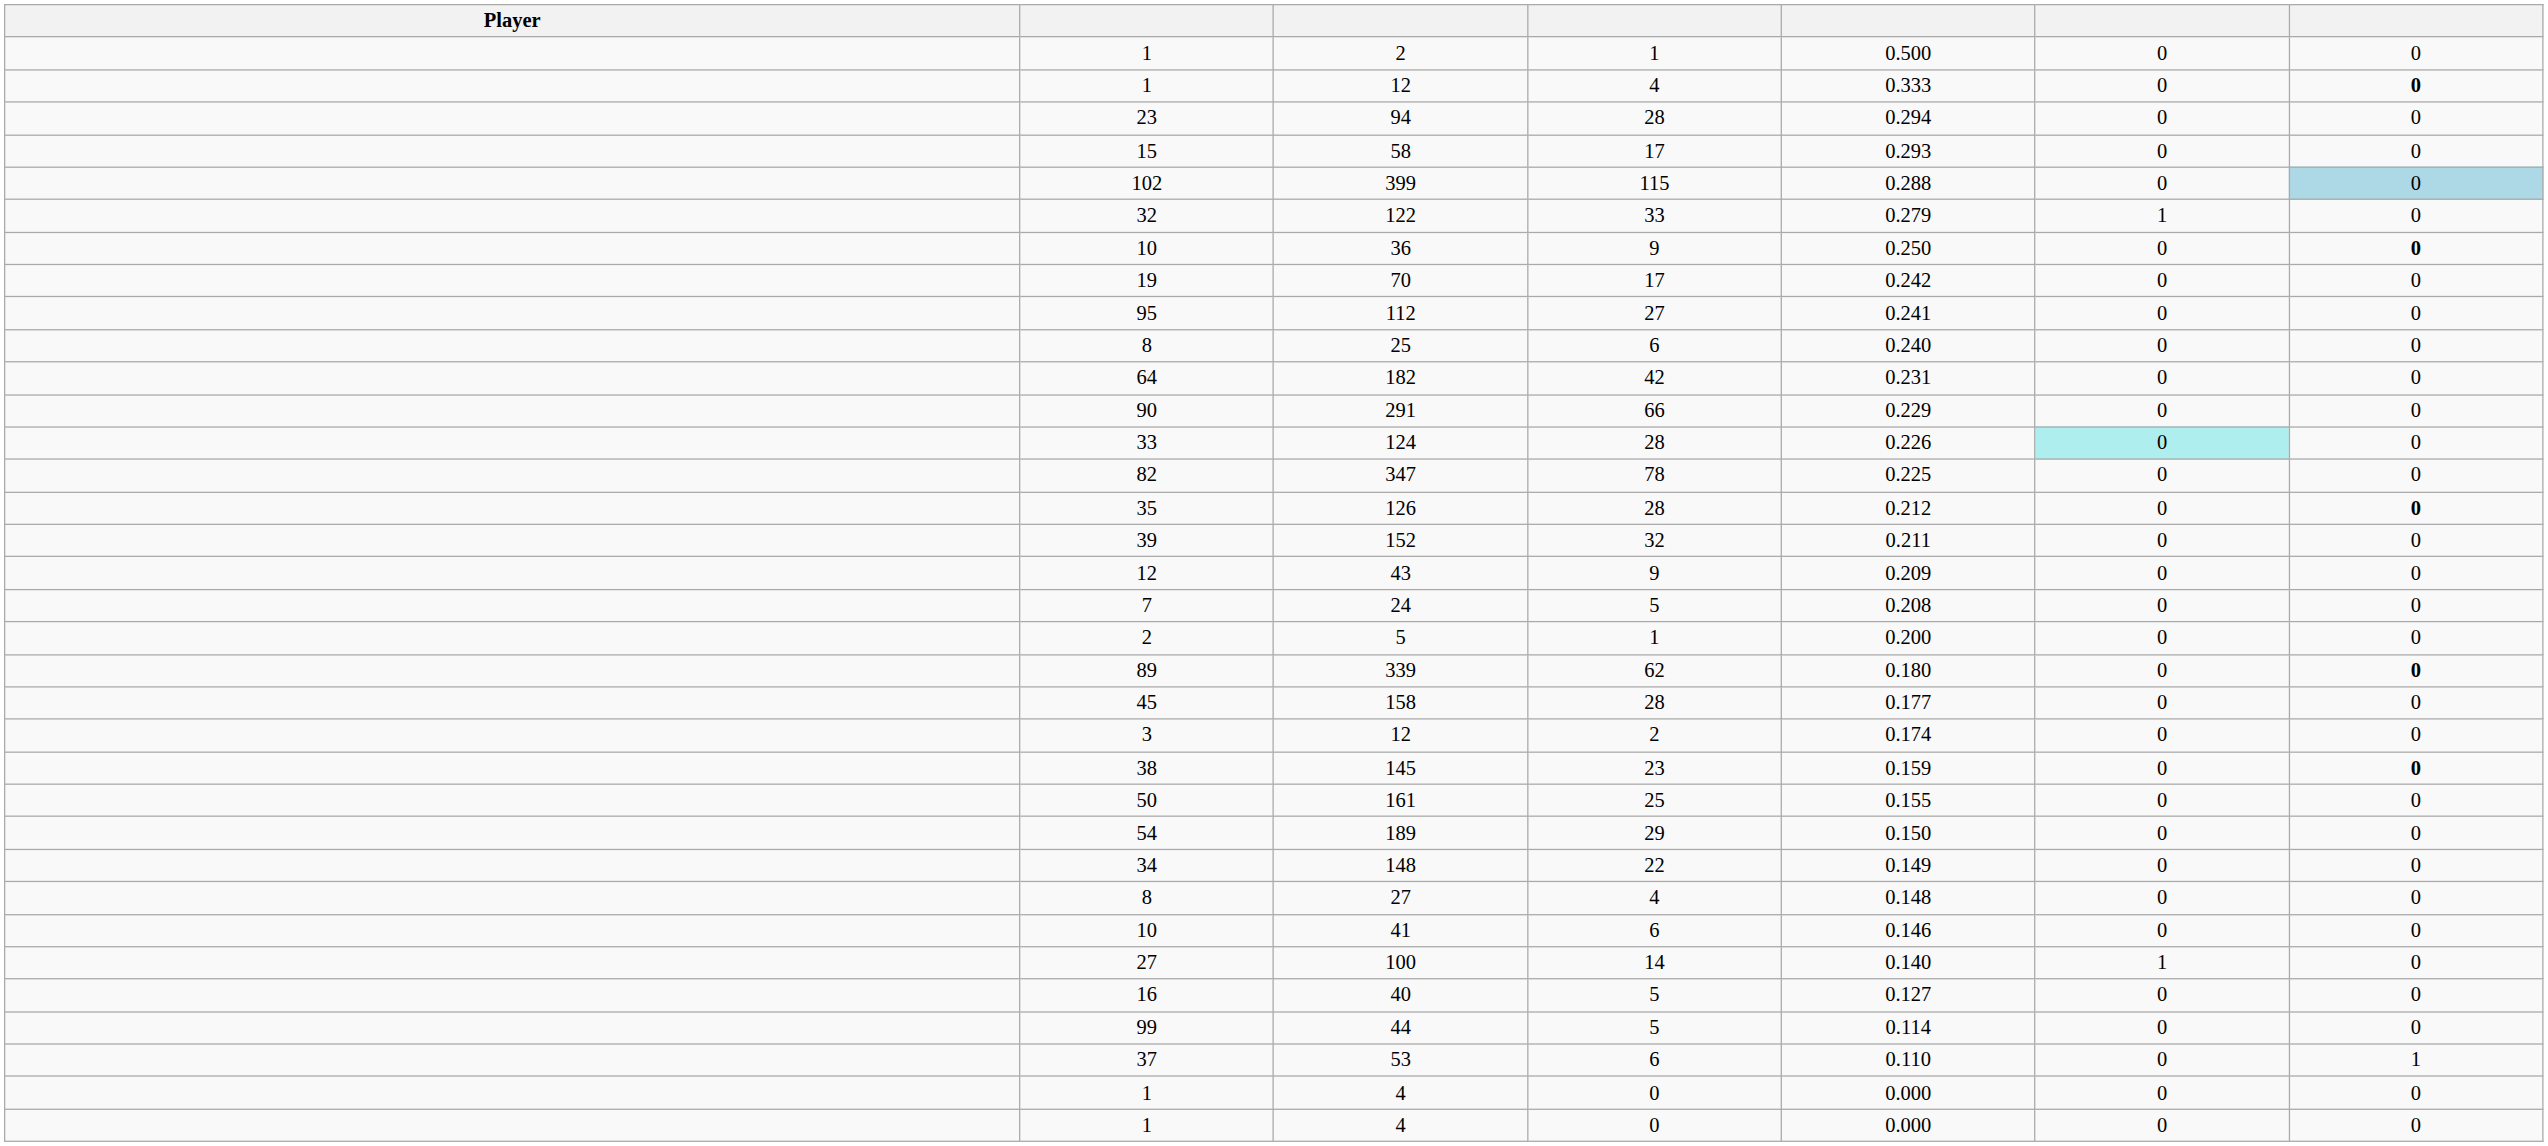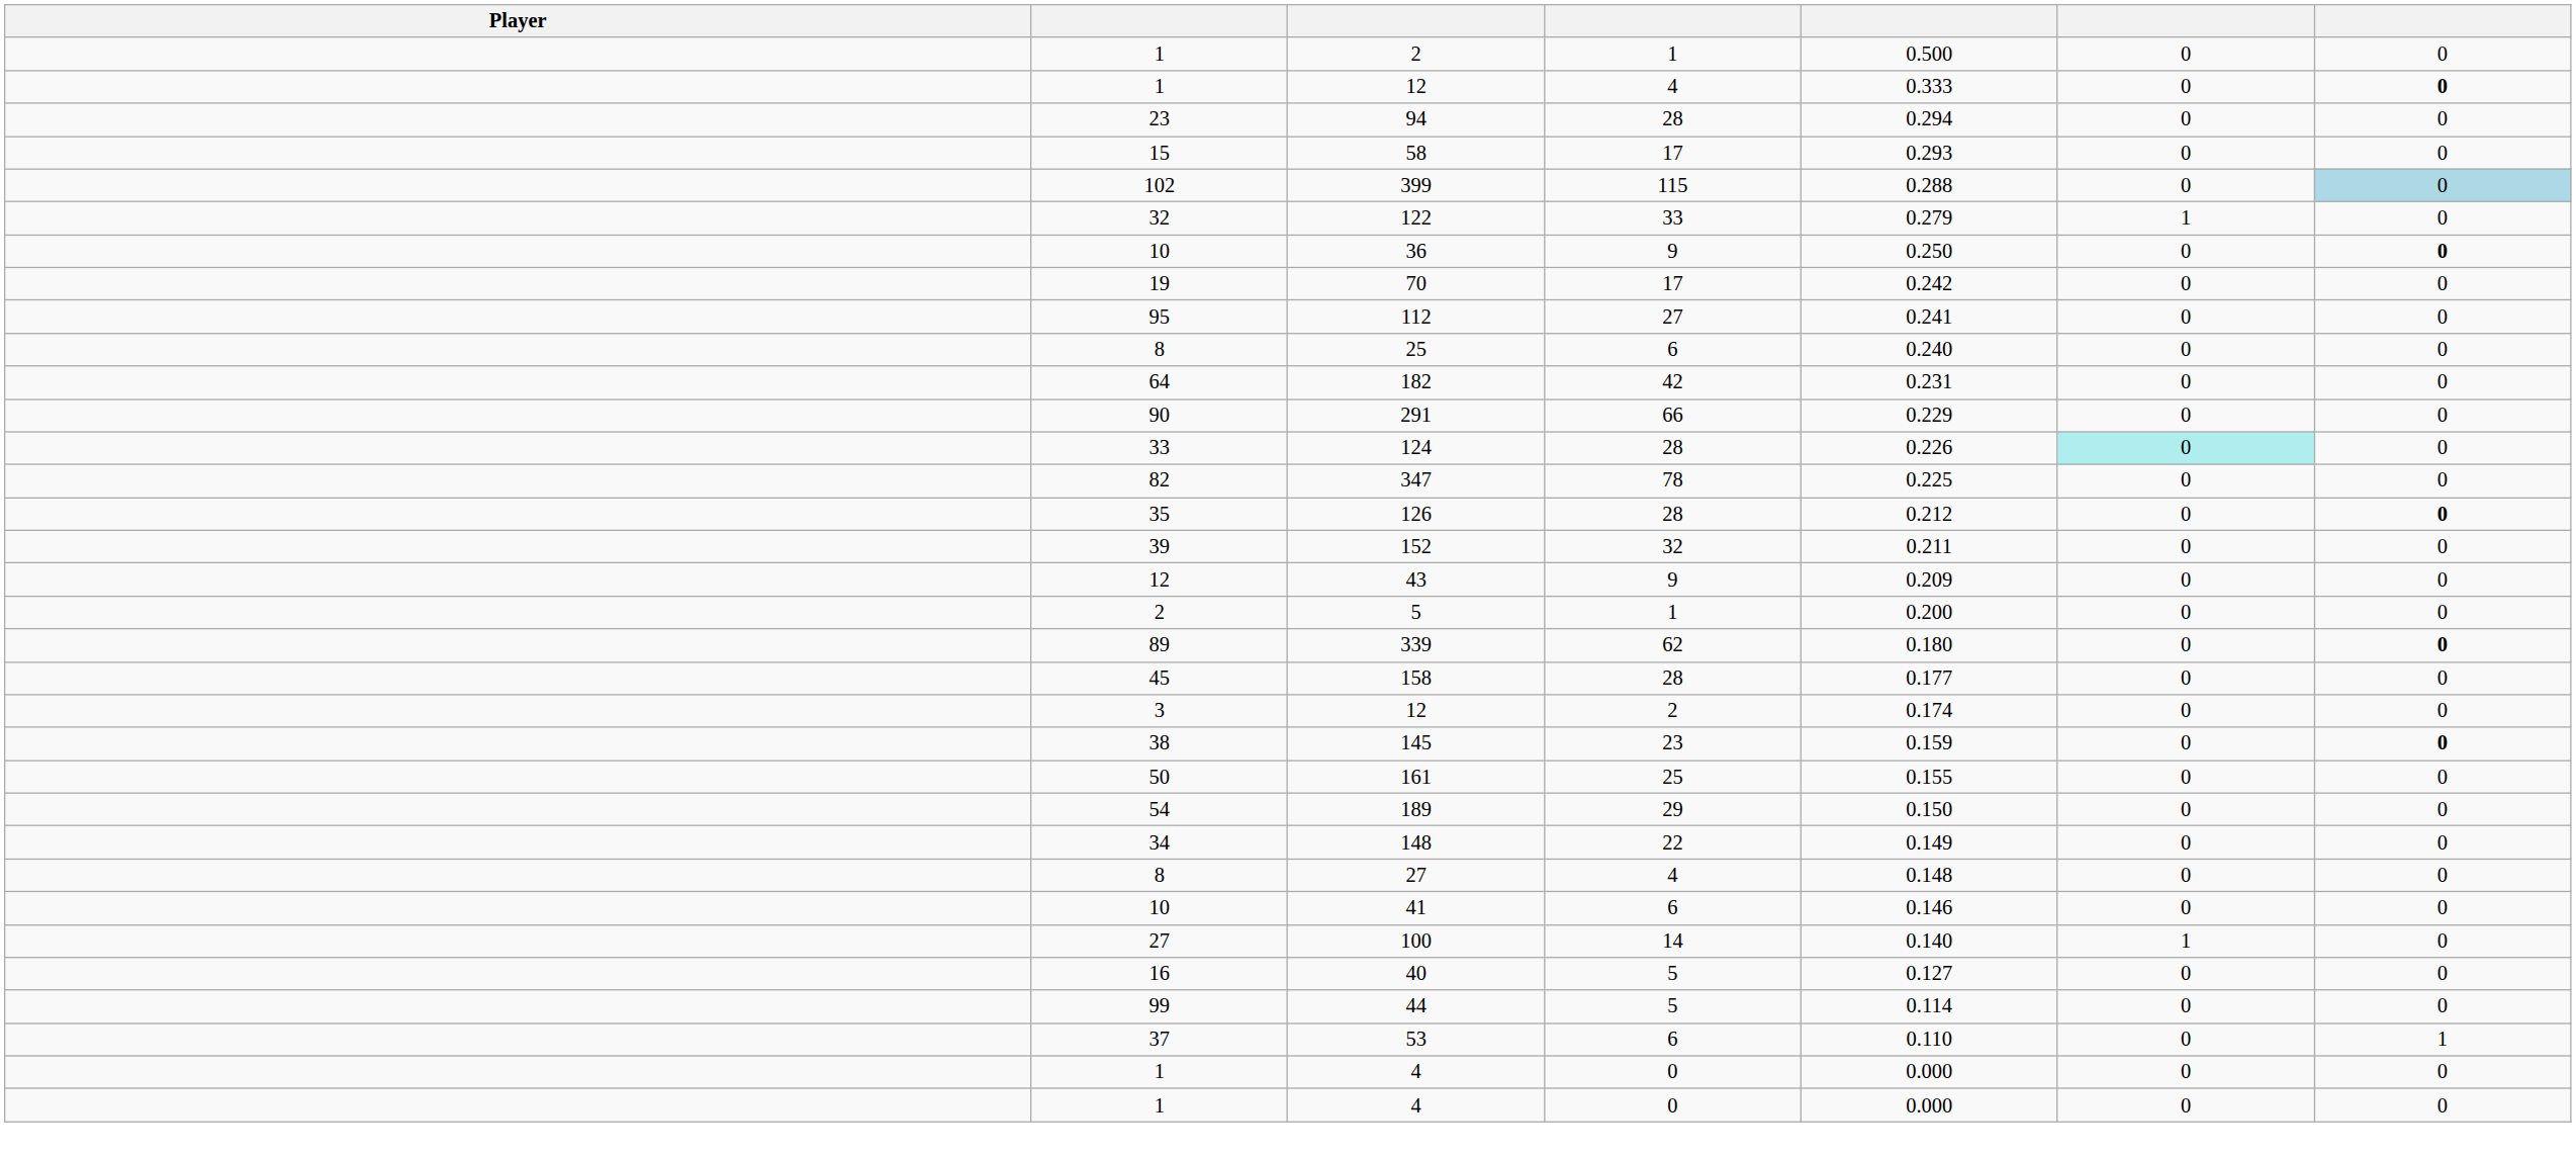 <table class="wikitable sortable" style="text-align:center;" width="100%">
 <tr>
 <th width="40%">Player</th>
 <th width="10%"></th>
 <th width="10%"></th>
 <th width="10%"></th>
 <th width="10%"></th>
 <th width="10%"></th>
 <th width="10%"></th>
 </tr>
 <tr>
 <td></td>
 <td>1</td>
 <td>2</td>
 <td>1</td>
 <td>0.500</td>
 <td>0</td>
 <td>0</td>
 </tr>
 <tr>
 <td></td>
 <td>1</td>
 <td>12</td>
 <td>4</td>
 <td>0.333</td>
 <td>0</td>
 <td><strong>0</strong></td>
 </tr>
 <tr>
 <td></td>
 <td>23</td>
 <td>94</td>
 <td>28</td>
 <td>0.294</td>
 <td>0</td>
 <td>0</td>
 </tr>
 <tr>
 <td></td>
 <td>15</td>
 <td>58</td>
 <td>17</td>
 <td>0.293</td>
 <td>0</td>
 <td>0</td>
 </tr>
 <tr>
 <td></td>
 <td>102</td>
 <td>399</td>
 <td>115</td>
 <td>0.288</td>
 <td>0</td>
 <td style="background: lightblue;">0</td>
 </tr>
 <tr>
 <td></td>
 <td>32</td>
 <td>122</td>
 <td>33</td>
 <td>0.279</td>
 <td>1</td>
 <td>0</td>
 </tr>
 <tr>
 <td></td>
 <td>10</td>
 <td>36</td>
 <td>9</td>
 <td>0.250</td>
 <td>0</td>
 <td><strong>0</strong></td>
 </tr>
 <tr>
 <td></td>
 <td>19</td>
 <td>70</td>
 <td>17</td>
 <td>0.242</td>
 <td>0</td>
 <td>0</td>
 </tr>
 <tr>
 <td></td>
 <td>95</td>
 <td>112</td>
 <td>27</td>
 <td>0.241</td>
 <td>0</td>
 <td>0</td>
 </tr>
 <tr>
 <td></td>
 <td>8</td>
 <td>25</td>
 <td>6</td>
 <td>0.240</td>
 <td>0</td>
 <td>0</td>
 </tr>
 <tr>
 <td></td>
 <td>64</td>
 <td>182</td>
 <td>42</td>
 <td>0.231</td>
 <td>0</td>
 <td>0</td>
 </tr>
 <tr>
 <td></td>
 <td>90</td>
 <td>291</td>
 <td>66</td>
 <td>0.229</td>
 <td>0</td>
 <td>0</td>
 </tr>
 <tr>
 <td></td>
 <td>33</td>
 <td>124</td>
 <td>28</td>
 <td>0.226</td>
 <td style="background: paleturquoise;">0</td>
 <td>0</td>
 </tr>
 <tr>
 <td></td>
 <td>82</td>
 <td>347</td>
 <td>78</td>
 <td>0.225</td>
 <td>0</td>
 <td>0</td>
 </tr>
 <tr>
 <td></td>
 <td>35</td>
 <td>126</td>
 <td>28</td>
 <td>0.212</td>
 <td>0</td>
 <td><strong>0</strong></td>
 </tr>
 <tr>
 <td></td>
 <td>39</td>
 <td>152</td>
 <td>32</td>
 <td>0.211</td>
 <td>0</td>
 <td>0</td>
 </tr>
 <tr>
 <td></td>
 <td>12</td>
 <td>43</td>
 <td>9</td>
 <td>0.209</td>
 <td>0</td>
 <td>0</td>
 </tr>
 <tr>
 <td></td>
-<td>7</td>
-<td>24</td>
-<td>5</td>
-<td>0.208</td>
-<td>0</td>
-<td>0</td>
-</tr>
-<tr>
-<td></td>
 <td>2</td>
 <td>5</td>
 <td>1</td>
 <td>0.200</td>
 <td>0</td>
 <td>0</td>
 </tr>
 <tr>
 <td></td>
 <td>89</td>
 <td>339</td>
 <td>62</td>
 <td>0.180</td>
 <td>0</td>
 <td><strong>0</strong></td>
 </tr>
 <tr>
 <td></td>
 <td>45</td>
 <td>158</td>
 <td>28</td>
 <td>0.177</td>
 <td>0</td>
 <td>0</td>
 </tr>
 <tr>
 <td></td>
 <td>3</td>
 <td>12</td>
 <td>2</td>
 <td>0.174</td>
 <td>0</td>
 <td>0</td>
 </tr>
 <tr>
 <td></td>
 <td>38</td>
 <td>145</td>
 <td>23</td>
 <td>0.159</td>
 <td>0</td>
 <td><strong>0</strong></td>
 </tr>
 <tr>
 <td></td>
 <td>50</td>
 <td>161</td>
 <td>25</td>
 <td>0.155</td>
 <td>0</td>
 <td>0</td>
 </tr>
 <tr>
 <td></td>
 <td>54</td>
 <td>189</td>
 <td>29</td>
 <td>0.150</td>
 <td>0</td>
 <td>0</td>
 </tr>
 <tr>
 <td></td>
 <td>34</td>
 <td>148</td>
 <td>22</td>
 <td>0.149</td>
 <td>0</td>
 <td>0</td>
 </tr>
 <tr>
 <td></td>
 <td>8</td>
 <td>27</td>
 <td>4</td>
 <td>0.148</td>
 <td>0</td>
 <td>0</td>
 </tr>
 <tr>
 <td></td>
 <td>10</td>
 <td>41</td>
 <td>6</td>
 <td>0.146</td>
 <td>0</td>
 <td>0</td>
 </tr>
 <tr>
 <td></td>
 <td>27</td>
 <td>100</td>
 <td>14</td>
 <td>0.140</td>
 <td>1</td>
 <td>0</td>
 </tr>
 <tr>
 <td></td>
 <td>16</td>
 <td>40</td>
 <td>5</td>
 <td>0.127</td>
 <td>0</td>
 <td>0</td>
 </tr>
 <tr>
 <td></td>
 <td>99</td>
 <td>44</td>
 <td>5</td>
 <td>0.114</td>
 <td>0</td>
 <td>0</td>
 </tr>
 <tr>
 <td></td>
 <td>37</td>
 <td>53</td>
 <td>6</td>
 <td>0.110</td>
 <td>0</td>
 <td>1</td>
 </tr>
 <tr>
 <td></td>
 <td>1</td>
 <td>4</td>
 <td>0</td>
 <td>0.000</td>
 <td>0</td>
 <td>0</td>
 </tr>
 <tr>
 <td></td>
 <td>1</td>
 <td>4</td>
 <td>0</td>
 <td>0.000</td>
 <td>0</td>
 <td>0</td>
 </tr>
 </table>
